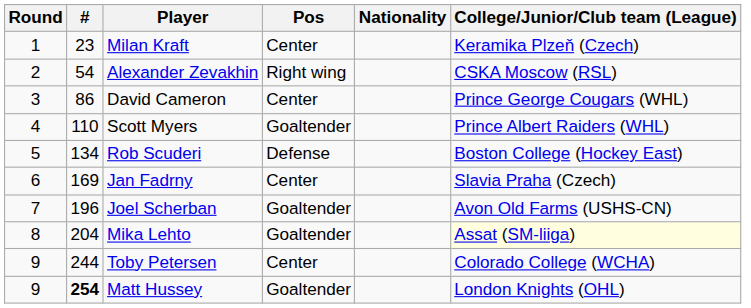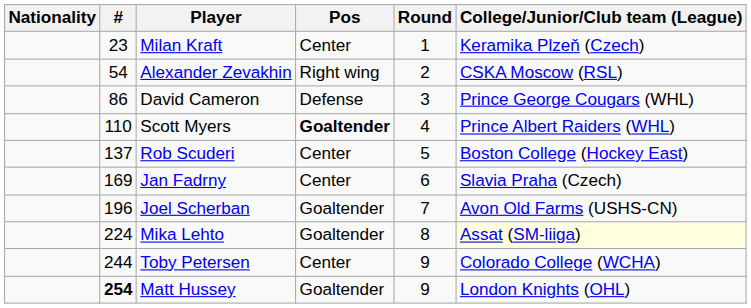 <table class="wikitable">
 <tr>
-<th>Round</th>
+<th>Nationality</th>
 <th>#</th>
 <th>Player</th>
 <th>Pos</th>
-<th>Nationality</th>
+<th>Round</th>
 <th>College/Junior/Club team (League)</th>
 </tr>
 <tr>
-<td style="text-align:center">1</td>
+<td></td>
 <td style="text-align:center">23</td>
 <td><a href='#'>Milan Kraft</a></td>
 <td>Center</td>
-<td></td>
+<td style="text-align:center">1</td>
 <td><a href='#'>Keramika Plzeň</a> (<a href='#'>Czech</a>)</td>
 </tr>
 <tr>
-<td style="text-align:center">2</td>
+<td></td>
 <td style="text-align:center">54</td>
 <td><a href='#'>Alexander Zevakhin</a></td>
 <td>Right wing</td>
-<td></td>
+<td style="text-align:center">2</td>
 <td><a href='#'>CSKA Moscow</a> (<a href='#'>RSL</a>)</td>
 </tr>
 <tr>
-<td style="text-align:center">3</td>
+<td></td>
 <td style="text-align:center">86</td>
 <td>David Cameron</td>
-<td>Center</td>
-<td></td>
+<td>Defense</td>
+<td style="text-align:center">3</td>
 <td><a href='#'>Prince George Cougars</a> (WHL)</td>
 </tr>
 <tr>
-<td style="text-align:center">4</td>
+<td></td>
 <td style="text-align:center">110</td>
 <td>Scott Myers</td>
-<td>Goaltender</td>
-<td></td>
+<td><strong>Goaltender</strong></td>
+<td style="text-align:center">4</td>
 <td><a href='#'>Prince Albert Raiders</a> (<a href='#'>WHL</a>)</td>
 </tr>
 <tr>
+<td></td>
+<td style="text-align:center">137</td>
+<td><a href='#'>Rob Scuderi</a></td>
+<td>Center</td>
 <td style="text-align:center">5</td>
-<td style="text-align:center">134</td>
-<td><a href='#'>Rob Scuderi</a></td>
-<td>Defense</td>
-<td></td>
 <td><a href='#'>Boston College</a> (<a href='#'>Hockey East</a>)</td>
 </tr>
 <tr>
-<td style="text-align:center">6</td>
+<td></td>
 <td style="text-align:center">169</td>
 <td><a href='#'>Jan Fadrny</a></td>
 <td>Center</td>
-<td></td>
+<td style="text-align:center">6</td>
 <td><a href='#'>Slavia Praha</a> (Czech)</td>
 </tr>
 <tr>
-<td style="text-align:center">7</td>
+<td></td>
 <td style="text-align:center">196</td>
 <td><a href='#'>Joel Scherban</a></td>
 <td>Goaltender</td>
-<td></td>
+<td style="text-align:center">7</td>
 <td><a href='#'>Avon Old Farms</a> (USHS-CN)</td>
 </tr>
 <tr>
-<td style="text-align:center">8</td>
-<td style="text-align:center">204</td>
+<td></td>
+<td style="text-align:center">224</td>
 <td><a href='#'>Mika Lehto</a></td>
 <td>Goaltender</td>
-<td></td>
+<td style="text-align:center">8</td>
 <td style="background: lightyellow;"><a href='#'>Assat</a> (<a href='#'>SM-liiga</a>)</td>
 </tr>
 <tr>
-<td style="text-align:center">9</td>
+<td></td>
 <td style="text-align:center">244</td>
 <td><a href='#'>Toby Petersen</a></td>
 <td>Center</td>
-<td></td>
+<td style="text-align:center">9</td>
 <td><a href='#'>Colorado College</a> (<a href='#'>WCHA</a>)</td>
 </tr>
 <tr>
-<td style="text-align:center">9</td>
+<td></td>
 <td style="text-align:center"><strong>254</strong></td>
 <td><a href='#'>Matt Hussey</a></td>
 <td>Goaltender</td>
-<td></td>
+<td style="text-align:center">9</td>
 <td><a href='#'>London Knights</a> (<a href='#'>OHL</a>)</td>
 </tr>
 </table>
